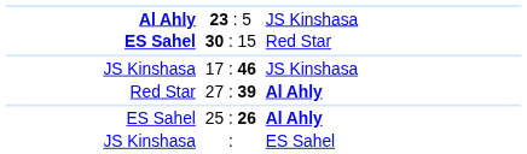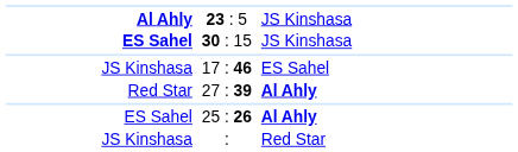 <table style="text-align:center" width=500>
 <tr>
 <th width=30%></th>
 <th width=10%></th>
 <th width=30%></th>
 <th width=10%></th>
 </tr>
 <tr align="left" bgcolor=#D0E7FF>
 <td colspan=4></td>
 </tr>
 <tr>
 <td align="right"><strong><a href='#'>Al Ahly</a></strong> </td>
 <td><strong>23</strong> : 5</td>
 <td align=left> <a href='#'>JS Kinshasa</a></td>
 </tr>
 <tr>
 <td align="right"><strong><a href='#'>ES Sahel</a></strong> </td>
 <td><strong>30</strong> : 15</td>
-<td align=left> <a href='#'>Red Star</a></td>
+<td align=left> <a href='#'>JS Kinshasa</a></td>
 </tr>
 <tr align="left" bgcolor=#D0E7FF>
 <td colspan=4></td>
 </tr>
 <tr>
 <td align="right"><a href='#'>JS Kinshasa</a> </td>
 <td>17 : <strong>46</strong></td>
-<td align=left> <a href='#'>JS Kinshasa</a></td>
+<td align=left> <a href='#'>ES Sahel</a></td>
 </tr>
 <tr>
 <td align="right"><a href='#'>Red Star</a> </td>
 <td>27 : <strong>39</strong></td>
 <td align=left> <strong><a href='#'>Al Ahly</a></strong></td>
 </tr>
 <tr align="left" bgcolor=#D0E7FF>
 <td colspan=4></td>
 </tr>
 <tr>
 <td align="right"><a href='#'>ES Sahel</a> </td>
 <td>25 : <strong>26</strong></td>
 <td align=left> <strong><a href='#'>Al Ahly</a></strong></td>
 </tr>
 <tr>
 <td align="right"><a href='#'>JS Kinshasa</a> </td>
 <td>:</td>
-<td align=left> <a href='#'>ES Sahel</a></td>
+<td align=left> <a href='#'>Red Star</a></td>
 </tr>
 </table>
